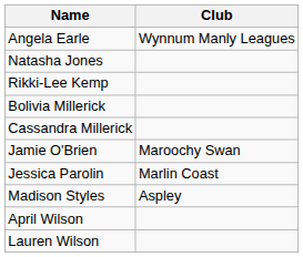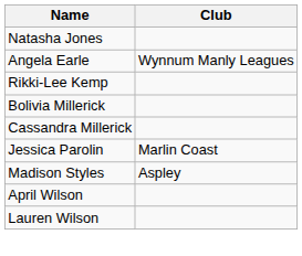 <table class="wikitable sortable">
 <tr>
 <th>Name</th>
 <th>Club</th>
 </tr>
 <tr>
+<td>Natasha Jones</td>
+<td></td>
+</tr>
+<tr>
 <td>Angela Earle</td>
 <td>Wynnum Manly Leagues</td>
-</tr>
-<tr>
-<td>Natasha Jones</td>
-<td></td>
 </tr>
 <tr>
 <td>Rikki-Lee Kemp</td>
 <td></td>
 </tr>
 <tr>
 <td>Bolivia Millerick</td>
 <td></td>
 </tr>
 <tr>
 <td>Cassandra Millerick</td>
 <td></td>
-</tr>
-<tr>
-<td>Jamie O'Brien</td>
-<td>Maroochy Swan</td>
 </tr>
 <tr>
 <td>Jessica Parolin</td>
 <td>Marlin Coast</td>
 </tr>
 <tr>
 <td>Madison Styles</td>
 <td>Aspley</td>
 </tr>
 <tr>
 <td>April Wilson</td>
 <td></td>
 </tr>
 <tr>
 <td>Lauren Wilson</td>
 <td></td>
 </tr>
 </table>
